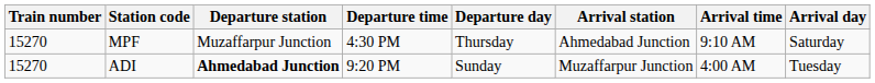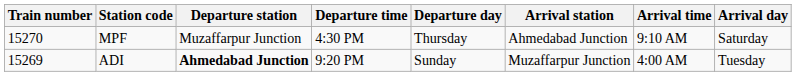 <table class="wikitable">
 <tr>
 <th>Train number</th>
 <th>Station code</th>
 <th>Departure station</th>
 <th>Departure time</th>
 <th>Departure day</th>
 <th>Arrival station</th>
 <th>Arrival time</th>
 <th>Arrival day</th>
 </tr>
 <tr>
 <td>15270</td>
 <td>MPF</td>
 <td>Muzaffarpur Junction</td>
 <td>4:30 PM</td>
 <td>Thursday</td>
 <td>Ahmedabad Junction</td>
 <td>9:10 AM</td>
 <td>Saturday</td>
 </tr>
 <tr>
-<td>15270</td>
+<td>15269</td>
 <td>ADI</td>
 <td><strong>Ahmedabad Junction</strong></td>
 <td>9:20 PM</td>
 <td>Sunday</td>
 <td>Muzaffarpur Junction</td>
 <td>4:00 AM</td>
 <td>Tuesday</td>
 </tr>
 </table>
